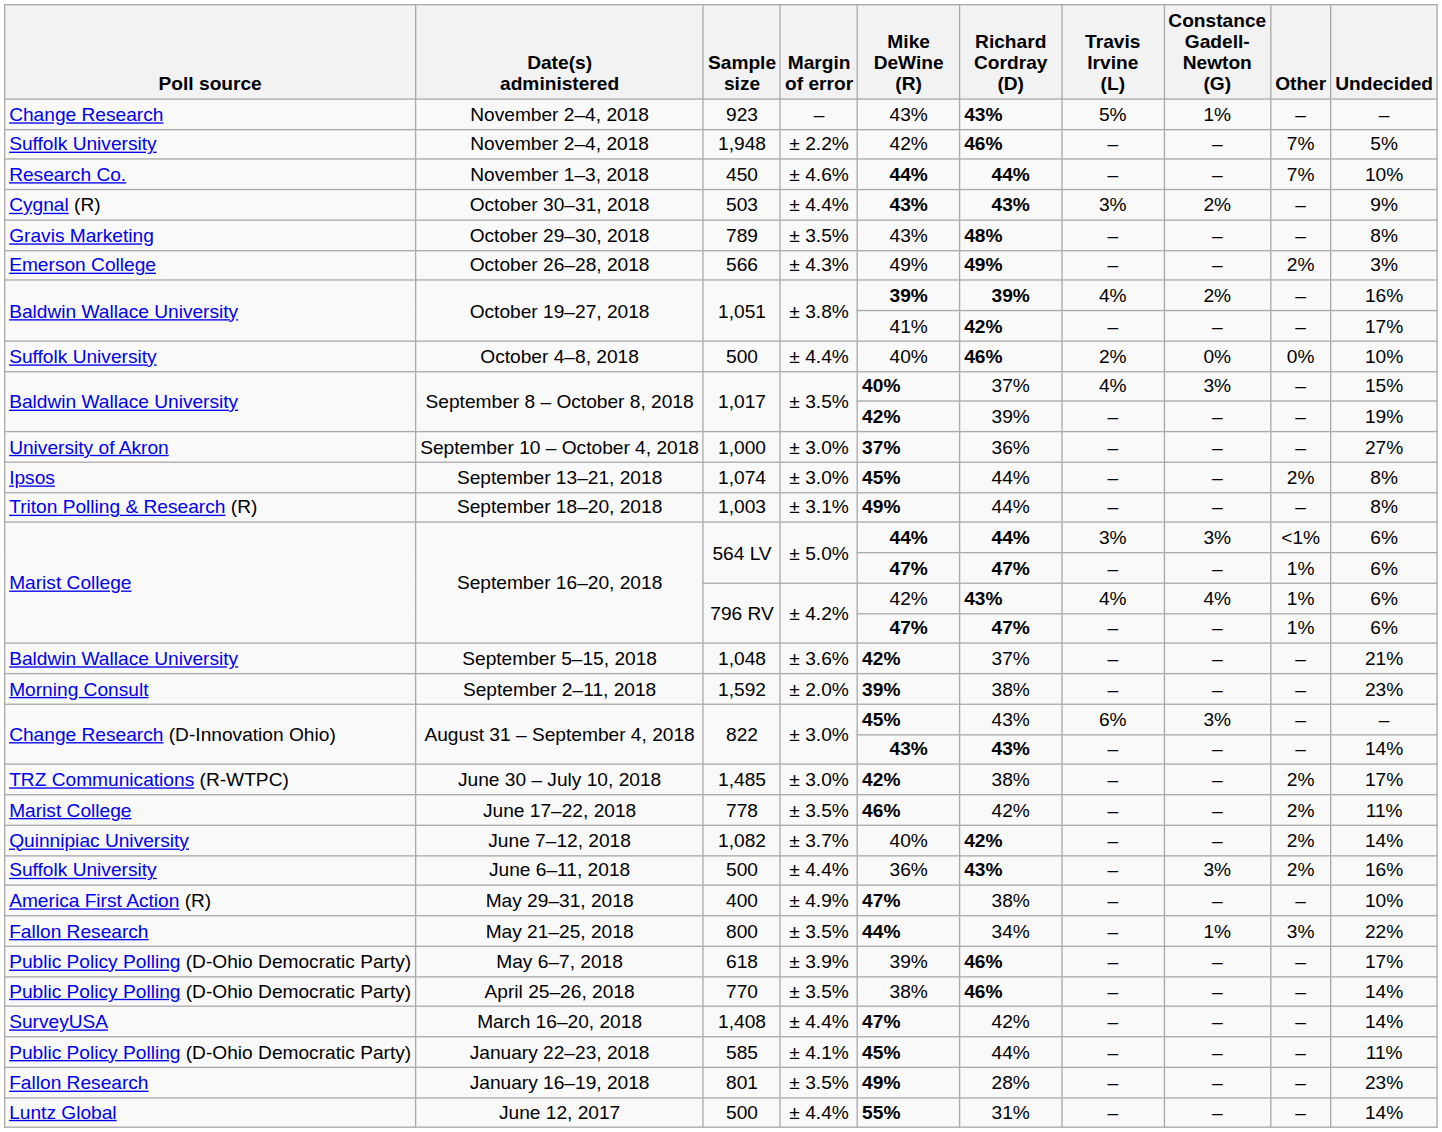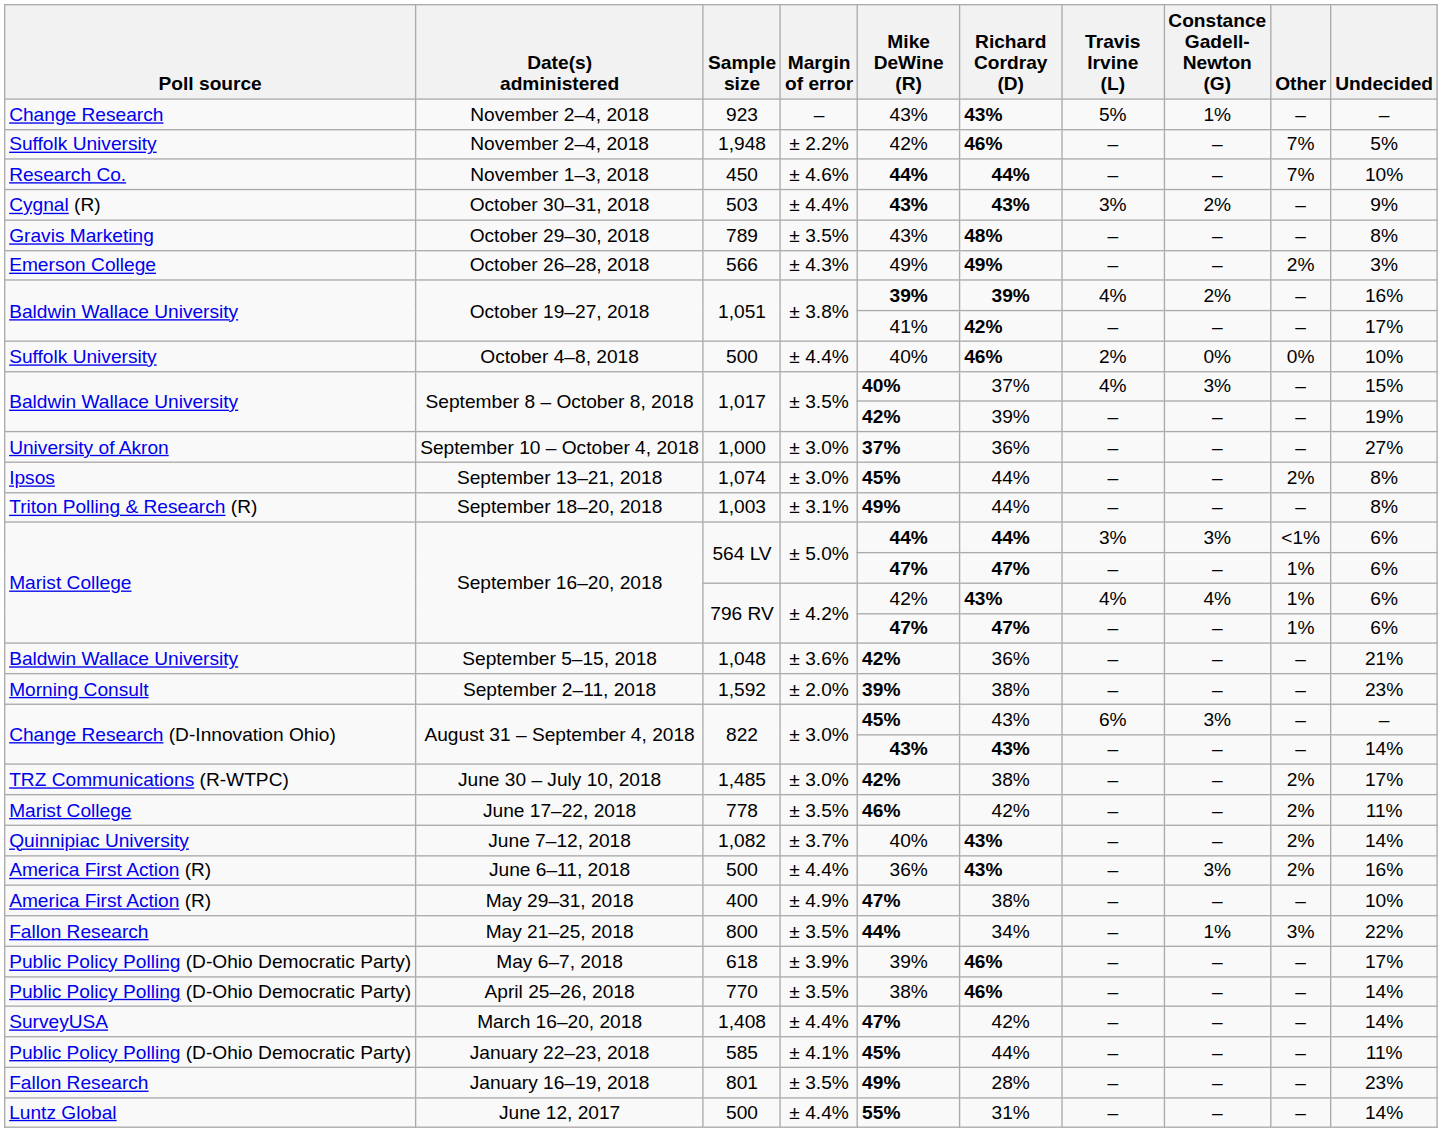 <table class="wikitable" style="font-size:90%;">
 <tr valign=bottom>
 <th>Poll source</th>
 <th>Date(s)<br>administered</th>
 <th>Sample<br>size</th>
 <th>Margin<br>of error</th>
 <th style="width:70px;">Mike<br>DeWine<br>(R)</th>
 <th style="width:70px;">Richard<br>Cordray<br>(D)</th>
 <th style="width:70px;">Travis<br>Irvine<br>(L)</th>
 <th style="width:70px;">Constance<br>Gadell-<br>Newton (G)</th>
 <th>Other</th>
 <th>Undecided</th>
 </tr>
 <tr>
 <td><a href='#'>Change Research</a></td>
 <td align=center>November 2–4, 2018</td>
 <td align=center>923</td>
 <td align=center>–</td>
 <td align=center>43%</td>
 <td><strong>43%</strong></td>
 <td align=center>5%</td>
 <td align=center>1%</td>
 <td align=center>–</td>
 <td align=center>–</td>
 </tr>
 <tr>
 <td><a href='#'>Suffolk University</a></td>
 <td align=center>November 2–4, 2018</td>
 <td align=center>1,948</td>
 <td align=center>± 2.2%</td>
 <td align=center>42%</td>
 <td><strong>46%</strong></td>
 <td align=center>–</td>
 <td align=center>–</td>
 <td align=center>7%</td>
 <td align=center>5%</td>
 </tr>
 <tr>
 <td><a href='#'>Research Co.</a></td>
 <td align=center>November 1–3, 2018</td>
 <td align=center>450</td>
 <td align=center>± 4.6%</td>
 <td align=center><strong>44%</strong></td>
 <td align=center><strong>44%</strong></td>
 <td align=center>–</td>
 <td align=center>–</td>
 <td align=center>7%</td>
 <td align=center>10%</td>
 </tr>
 <tr>
 <td><a href='#'>Cygnal</a> (R)</td>
 <td align=center>October 30–31, 2018</td>
 <td align=center>503</td>
 <td align=center>± 4.4%</td>
 <td align=center><strong>43%</strong></td>
 <td align=center><strong>43%</strong></td>
 <td align=center>3%</td>
 <td align=center>2%</td>
 <td align=center>–</td>
 <td align=center>9%</td>
 </tr>
 <tr>
 <td><a href='#'>Gravis Marketing</a></td>
 <td align=center>October 29–30, 2018</td>
 <td align=center>789</td>
 <td align=center>± 3.5%</td>
 <td align=center>43%</td>
 <td><strong>48%</strong></td>
 <td align=center>–</td>
 <td align=center>–</td>
 <td align=center>–</td>
 <td align=center>8%</td>
 </tr>
 <tr>
 <td><a href='#'>Emerson College</a></td>
 <td align=center>October 26–28, 2018</td>
 <td align=center>566</td>
 <td align=center>± 4.3%</td>
 <td align=center>49%</td>
 <td><strong>49%</strong></td>
 <td align=center>–</td>
 <td align=center>–</td>
 <td align=center>2%</td>
 <td align=center>3%</td>
 </tr>
 <tr>
 <td rowspan=2><a href='#'>Baldwin Wallace University</a></td>
 <td rowspan=2 align=center>October 19–27, 2018</td>
 <td rowspan=2 align=center>1,051</td>
 <td rowspan=2 align=center>± 3.8%</td>
 <td align=center><strong>39%</strong></td>
 <td align=center><strong>39%</strong></td>
 <td align=center>4%</td>
 <td align=center>2%</td>
 <td align=center>–</td>
 <td align=center>16%</td>
 </tr>
 <tr>
 <td align=center>41%</td>
 <td><strong>42%</strong></td>
 <td align=center>–</td>
 <td align=center>–</td>
 <td align=center>–</td>
 <td align=center>17%</td>
 </tr>
 <tr>
 <td><a href='#'>Suffolk University</a></td>
 <td align=center>October 4–8, 2018</td>
 <td align=center>500</td>
 <td align=center>± 4.4%</td>
 <td align=center>40%</td>
 <td><strong>46%</strong></td>
 <td align=center>2%</td>
 <td align=center>0%</td>
 <td align=center>0%</td>
 <td align=center>10%</td>
 </tr>
 <tr>
 <td rowspan=2><a href='#'>Baldwin Wallace University</a></td>
 <td rowspan=2 align=center>September 8 – October 8, 2018</td>
 <td rowspan=2 align=center>1,017</td>
 <td rowspan=2 align=center>± 3.5%</td>
 <td><strong>40%</strong></td>
 <td align=center>37%</td>
 <td align=center>4%</td>
 <td align=center>3%</td>
 <td align=center>–</td>
 <td align=center>15%</td>
 </tr>
 <tr>
 <td><strong>42%</strong></td>
 <td align=center>39%</td>
 <td align=center>–</td>
 <td align=center>–</td>
 <td align=center>–</td>
 <td align=center>19%</td>
 </tr>
 <tr>
 <td><a href='#'>University of Akron</a></td>
 <td align=center>September 10 – October 4, 2018</td>
 <td align=center>1,000</td>
 <td align=center>± 3.0%</td>
 <td><strong>37%</strong></td>
 <td align=center>36%</td>
 <td align=center>–</td>
 <td align=center>–</td>
 <td align=center>–</td>
 <td align=center>27%</td>
 </tr>
 <tr>
 <td><a href='#'>Ipsos</a></td>
 <td align=center>September 13–21, 2018</td>
 <td align=center>1,074</td>
 <td align=center>± 3.0%</td>
 <td><strong>45%</strong></td>
 <td align=center>44%</td>
 <td align=center>–</td>
 <td align=center>–</td>
 <td align=center>2%</td>
 <td align=center>8%</td>
 </tr>
 <tr>
 <td><a href='#'>Triton Polling & Research</a> (R)</td>
 <td align=center>September 18–20, 2018</td>
 <td align=center>1,003</td>
 <td align=center>± 3.1%</td>
 <td><strong>49%</strong></td>
 <td align=center>44%</td>
 <td align=center>–</td>
 <td align=center>–</td>
 <td align=center>–</td>
 <td align=center>8%</td>
 </tr>
 <tr>
 <td rowspan=4><a href='#'>Marist College</a></td>
 <td rowspan=4 align=center>September 16–20, 2018</td>
 <td rowspan=2 align=center>564 LV</td>
 <td rowspan=2 align=center>± 5.0%</td>
 <td align=center><strong>44%</strong></td>
 <td align=center><strong>44%</strong></td>
 <td align=center>3%</td>
 <td align=center>3%</td>
 <td align=center><1%</td>
 <td align=center>6%</td>
 </tr>
 <tr>
 <td align=center><strong>47%</strong></td>
 <td align=center><strong>47%</strong></td>
 <td align=center>–</td>
 <td align=center>–</td>
 <td align=center>1%</td>
 <td align=center>6%</td>
 </tr>
 <tr>
 <td rowspan=2 align=center>796 RV</td>
 <td rowspan=2 align=center>± 4.2%</td>
 <td align=center>42%</td>
 <td><strong>43%</strong></td>
 <td align=center>4%</td>
 <td align=center>4%</td>
 <td align=center>1%</td>
 <td align=center>6%</td>
 </tr>
 <tr>
 <td align=center><strong>47%</strong></td>
 <td align=center><strong>47%</strong></td>
 <td align=center>–</td>
 <td align=center>–</td>
 <td align=center>1%</td>
 <td align=center>6%</td>
 </tr>
 <tr>
 <td><a href='#'>Baldwin Wallace University</a></td>
 <td align=center>September 5–15, 2018</td>
 <td align=center>1,048</td>
 <td align=center>± 3.6%</td>
 <td><strong>42%</strong></td>
-<td align=center>37%</td>
+<td align=center>36%</td>
 <td align=center>–</td>
 <td align=center>–</td>
 <td align=center>–</td>
 <td align=center>21%</td>
 </tr>
 <tr>
 <td><a href='#'>Morning Consult</a></td>
 <td align=center>September 2–11, 2018</td>
 <td align=center>1,592</td>
 <td align=center>± 2.0%</td>
 <td><strong>39%</strong></td>
 <td align=center>38%</td>
 <td align=center>–</td>
 <td align=center>–</td>
 <td align=center>–</td>
 <td align=center>23%</td>
 </tr>
 <tr>
 <td rowspan=2><a href='#'>Change Research</a> (D-Innovation Ohio)</td>
 <td rowspan=2 align=center>August 31 – September 4, 2018</td>
 <td rowspan=2 align=center>822</td>
 <td rowspan=2 align=center>± 3.0%</td>
 <td><strong>45%</strong></td>
 <td align=center>43%</td>
 <td align=center>6%</td>
 <td align=center>3%</td>
 <td align=center>–</td>
 <td align=center>–</td>
 </tr>
 <tr>
 <td align=center><strong>43%</strong></td>
 <td align=center><strong>43%</strong></td>
 <td align=center>–</td>
 <td align=center>–</td>
 <td align=center>–</td>
 <td align=center>14%</td>
 </tr>
 <tr>
 <td><a href='#'>TRZ Communications</a> (R-WTPC)</td>
 <td align=center>June 30 – July 10, 2018</td>
 <td align=center>1,485</td>
 <td align=center>± 3.0%</td>
 <td><strong>42%</strong></td>
 <td align=center>38%</td>
 <td align=center>–</td>
 <td align=center>–</td>
 <td align=center>2%</td>
 <td align=center>17%</td>
 </tr>
 <tr>
 <td><a href='#'>Marist College</a></td>
 <td align=center>June 17–22, 2018</td>
 <td align=center>778</td>
 <td align=center>± 3.5%</td>
 <td><strong>46%</strong></td>
 <td align=center>42%</td>
 <td align=center>–</td>
 <td align=center>–</td>
 <td align=center>2%</td>
 <td align=center>11%</td>
 </tr>
 <tr>
 <td><a href='#'>Quinnipiac University</a></td>
 <td align=center>June 7–12, 2018</td>
 <td align=center>1,082</td>
 <td align=center>± 3.7%</td>
 <td align=center>40%</td>
-<td><strong>42%</strong></td>
+<td><strong>43%</strong></td>
 <td align=center>–</td>
 <td align=center>–</td>
 <td align=center>2%</td>
 <td align=center>14%</td>
 </tr>
 <tr>
-<td><a href='#'>Suffolk University</a></td>
+<td><a href='#'>America First Action</a> (R)</td>
 <td align=center>June 6–11, 2018</td>
 <td align=center>500</td>
 <td align=center>± 4.4%</td>
 <td align=center>36%</td>
 <td><strong>43%</strong></td>
 <td align=center>–</td>
 <td align=center>3%</td>
 <td align=center>2%</td>
 <td align=center>16%</td>
 </tr>
 <tr>
 <td><a href='#'>America First Action</a> (R)</td>
 <td align=center>May 29–31, 2018</td>
 <td align=center>400</td>
 <td align=center>± 4.9%</td>
 <td><strong>47%</strong></td>
 <td align=center>38%</td>
 <td align=center>–</td>
 <td align=center>–</td>
 <td align=center>–</td>
 <td align=center>10%</td>
 </tr>
 <tr>
 <td><a href='#'>Fallon Research</a></td>
 <td align=center>May 21–25, 2018</td>
 <td align=center>800</td>
 <td align=center>± 3.5%</td>
 <td><strong>44%</strong></td>
 <td align=center>34%</td>
 <td align=center>–</td>
 <td align=center>1%</td>
 <td align=center>3%</td>
 <td align=center>22%</td>
 </tr>
 <tr>
 <td><a href='#'>Public Policy Polling</a> (D-Ohio Democratic Party)</td>
 <td align=center>May 6–7, 2018</td>
 <td align=center>618</td>
 <td align=center>± 3.9%</td>
 <td align=center>39%</td>
 <td><strong>46%</strong></td>
 <td align=center>–</td>
 <td align=center>–</td>
 <td align=center>–</td>
 <td align=center>17%</td>
 </tr>
 <tr>
 <td><a href='#'>Public Policy Polling</a> (D-Ohio Democratic Party)</td>
 <td align=center>April 25–26, 2018</td>
 <td align=center>770</td>
 <td align=center>± 3.5%</td>
 <td align=center>38%</td>
 <td><strong>46%</strong></td>
 <td align=center>–</td>
 <td align=center>–</td>
 <td align=center>–</td>
 <td align=center>14%</td>
 </tr>
 <tr>
 <td><a href='#'>SurveyUSA</a></td>
 <td align=center>March 16–20, 2018</td>
 <td align=center>1,408</td>
 <td align=center>± 4.4%</td>
 <td><strong>47%</strong></td>
 <td align=center>42%</td>
 <td align=center>–</td>
 <td align=center>–</td>
 <td align=center>–</td>
 <td align=center>14%</td>
 </tr>
 <tr>
 <td><a href='#'>Public Policy Polling</a> (D-Ohio Democratic Party)</td>
 <td align=center>January 22–23, 2018</td>
 <td align=center>585</td>
 <td align=center>± 4.1%</td>
 <td><strong>45%</strong></td>
 <td align=center>44%</td>
 <td align=center>–</td>
 <td align=center>–</td>
 <td align=center>–</td>
 <td align=center>11%</td>
 </tr>
 <tr>
 <td><a href='#'>Fallon Research</a></td>
 <td align=center>January 16–19, 2018</td>
 <td align=center>801</td>
 <td align=center>± 3.5%</td>
 <td><strong>49%</strong></td>
 <td align=center>28%</td>
 <td align=center>–</td>
 <td align=center>–</td>
 <td align=center>–</td>
 <td align=center>23%</td>
 </tr>
 <tr>
 <td><a href='#'>Luntz Global</a></td>
 <td align=center>June 12, 2017</td>
 <td align=center>500</td>
 <td align=center>± 4.4%</td>
 <td><strong>55%</strong></td>
 <td align=center>31%</td>
 <td align=center>–</td>
 <td align=center>–</td>
 <td align=center>–</td>
 <td align=center>14%</td>
 </tr>
 </table>
